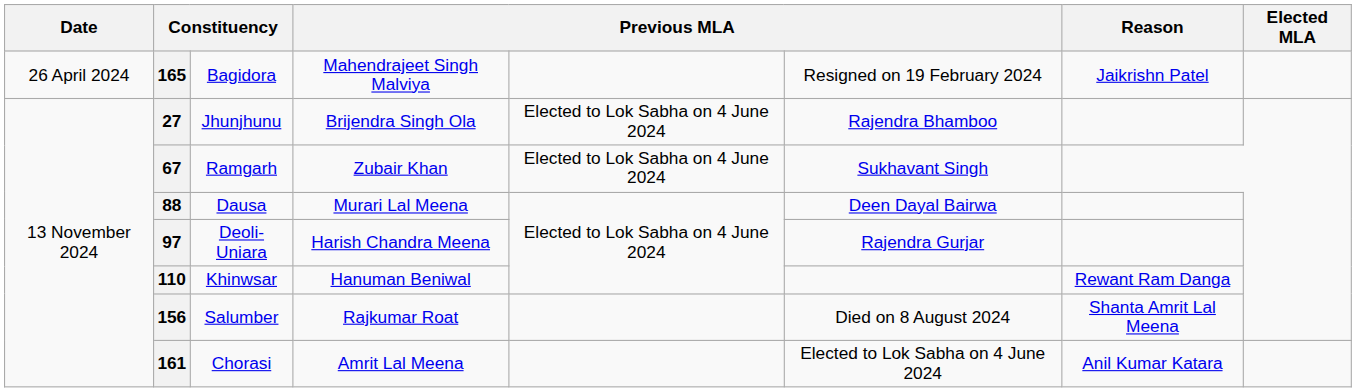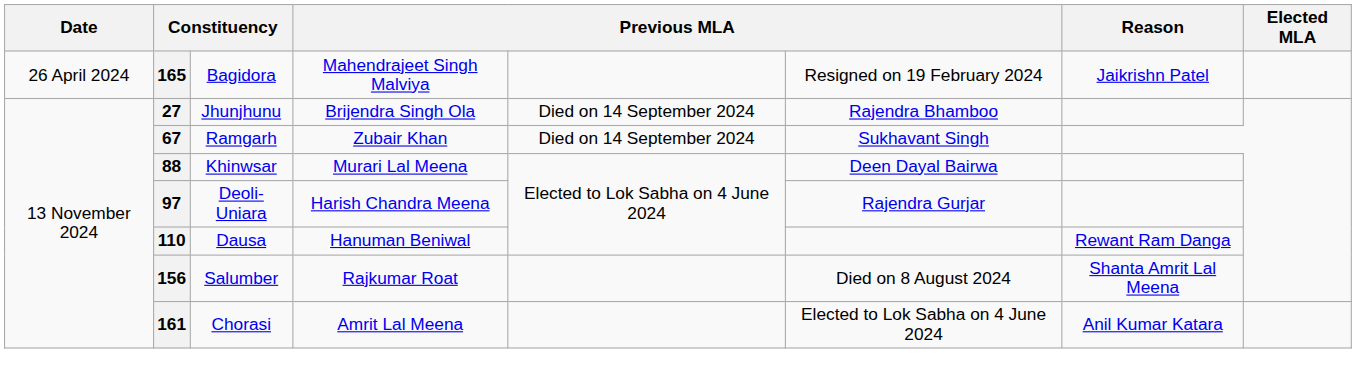 <table class="wikitable sortable" style="text-align:center;">
 <tr>
 <th>Date</th>
 <th colspan="2">Constituency</th>
 <th colspan="3">Previous MLA</th>
 <th>Reason</th>
 <th colspan="3">Elected MLA</th>
 </tr>
 <tr>
 <td>26 April 2024</td>
 <th>165</th>
 <td><a href='#'>Bagidora</a></td>
 <td><a href='#'>Mahendrajeet Singh Malviya</a></td>
 <td></td>
 <td>Resigned on 19 February 2024</td>
 <td><a href='#'>Jaikrishn Patel</a></td>
 <td></td>
 </tr>
 <tr>
 <td rowspan="7">13 November 2024</td>
 <th>27</th>
 <td><a href='#'>Jhunjhunu</a></td>
 <td><a href='#'>Brijendra Singh Ola</a></td>
-<td>Elected to Lok Sabha on 4 June 2024</td>
+<td>Died on 14 September 2024</td>
 <td><a href='#'>Rajendra Bhamboo</a></td>
 <td></td>
 </tr>
 <tr>
 <th>67</th>
 <td><a href='#'>Ramgarh</a></td>
 <td><a href='#'>Zubair Khan</a></td>
-<td>Elected to Lok Sabha on 4 June 2024</td>
+<td>Died on 14 September 2024</td>
 <td><a href='#'>Sukhavant Singh</a></td>
 </tr>
 <tr>
 <th>88</th>
-<td><a href='#'>Dausa</a></td>
+<td><a href='#'>Khinwsar</a></td>
 <td><a href='#'>Murari Lal Meena</a></td>
 <td rowspan="3">Elected to Lok Sabha on 4 June 2024</td>
 <td><a href='#'>Deen Dayal Bairwa</a></td>
 <td></td>
 </tr>
 <tr>
 <th>97</th>
 <td><a href='#'>Deoli-Uniara</a></td>
 <td><a href='#'>Harish Chandra Meena</a></td>
 <td><a href='#'>Rajendra Gurjar</a></td>
 <td></td>
 </tr>
 <tr>
 <th>110</th>
-<td><a href='#'>Khinwsar</a></td>
+<td><a href='#'>Dausa</a></td>
 <td><a href='#'>Hanuman Beniwal</a></td>
 <td></td>
 <td><a href='#'>Rewant Ram Danga</a></td>
 </tr>
 <tr>
 <th>156</th>
 <td><a href='#'>Salumber</a></td>
 <td><a href='#'>Rajkumar Roat</a></td>
 <td></td>
 <td>Died on 8 August 2024</td>
 <td><a href='#'>Shanta Amrit Lal Meena</a></td>
 </tr>
 <tr>
 <th>161</th>
 <td><a href='#'>Chorasi</a></td>
 <td><a href='#'>Amrit Lal Meena</a></td>
 <td></td>
 <td>Elected to Lok Sabha on 4 June 2024</td>
 <td><a href='#'>Anil Kumar Katara</a></td>
 <td></td>
 </tr>
 </table>
